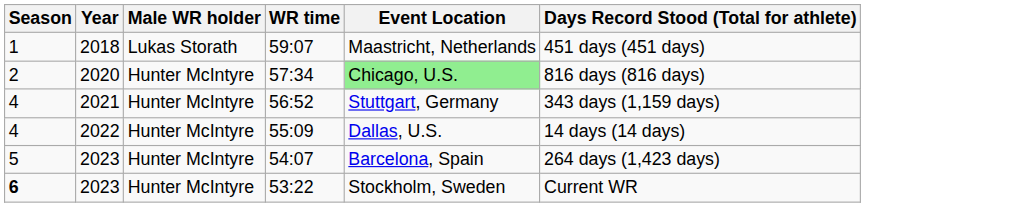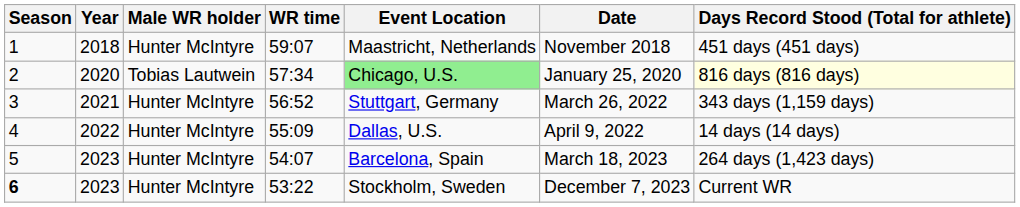 <table class="wikitable">
 <tr>
 <th>Season</th>
 <th>Year</th>
 <th>Male WR holder</th>
 <th>WR time</th>
 <th>Event Location</th>
+<th>Date</th>
 <th>Days Record Stood (Total for athlete)</th>
 </tr>
 <tr>
 <td>1</td>
 <td>2018</td>
-<td> Lukas Storath</td>
+<td> Hunter McIntyre</td>
 <td>59:07</td>
 <td>Maastricht, Netherlands</td>
+<td>November 2018</td>
 <td>451 days (451 days)</td>
 </tr>
 <tr>
 <td>2</td>
 <td>2020</td>
-<td> Hunter McIntyre</td>
+<td> Tobias Lautwein</td>
 <td>57:34</td>
 <td style="background: lightgreen;">Chicago, U.S.</td>
-<td>816 days (816 days)</td>
+<td>January 25, 2020</td>
+<td style="background: lightyellow;">816 days (816 days)</td>
 </tr>
 <tr>
-<td>4</td>
+<td>3</td>
 <td>2021</td>
 <td> Hunter McIntyre</td>
 <td>56:52</td>
 <td><a href='#'>Stuttgart</a>, Germany</td>
+<td>March 26, 2022</td>
 <td>343 days (1,159 days)</td>
 </tr>
 <tr>
 <td>4</td>
 <td>2022</td>
 <td> Hunter McIntyre</td>
 <td>55:09</td>
 <td><a href='#'>Dallas</a>, U.S.</td>
+<td>April 9, 2022</td>
 <td>14 days (14 days)</td>
 </tr>
 <tr>
 <td>5</td>
 <td>2023</td>
 <td> Hunter McIntyre</td>
 <td>54:07</td>
 <td><a href='#'>Barcelona</a>, Spain</td>
+<td>March 18, 2023</td>
 <td>264 days (1,423 days)</td>
 </tr>
 <tr>
 <td><strong>6</strong></td>
 <td>2023</td>
 <td> Hunter McIntyre</td>
 <td>53:22</td>
 <td>Stockholm, Sweden</td>
+<td>December 7, 2023</td>
 <td>Current WR</td>
 </tr>
 </table>
